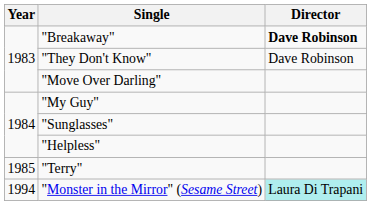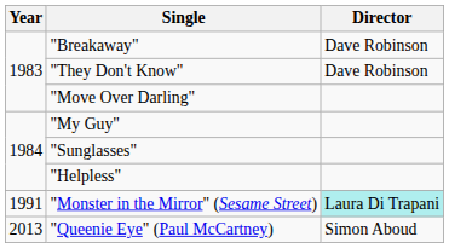 <table class="wikitable sortable">
 <tr>
 <th>Year</th>
 <th>Single</th>
 <th>Director</th>
 </tr>
 <tr>
 <td rowspan="3">1983</td>
 <td>"Breakaway"</td>
-<td><strong>Dave Robinson</strong></td>
+<td>Dave Robinson</td>
 </tr>
 <tr>
 <td>"They Don't Know"</td>
 <td>Dave Robinson</td>
 </tr>
 <tr>
 <td>"Move Over Darling"</td>
 <td></td>
 </tr>
 <tr>
 <td rowspan="3">1984</td>
 <td>"My Guy"</td>
 <td></td>
 </tr>
 <tr>
 <td>"Sunglasses"</td>
 <td></td>
 </tr>
 <tr>
 <td>"Helpless"</td>
 <td></td>
 </tr>
 <tr>
-<td>1985</td>
-<td>"Terry"</td>
-<td></td>
-</tr>
-<tr>
-<td>1994</td>
+<td>1991</td>
 <td>"<a href='#'>Monster in the Mirror</a>" (<em><a href='#'>Sesame Street</a></em>)</td>
 <td style="background: paleturquoise;">Laura Di Trapani</td>
 </tr>
+<tr>
+<td>2013</td>
+<td>"<a href='#'>Queenie Eye</a>" (<a href='#'>Paul McCartney</a>)</td>
+<td>Simon Aboud</td>
+</tr>
 </table>
